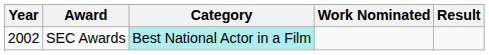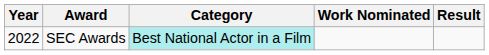 <table class="wikitable">
 <tr>
 <th>Year</th>
 <th>Award</th>
 <th>Category</th>
 <th>Work Nominated</th>
 <th>Result</th>
 </tr>
 <tr>
-<td>2002</td>
+<td>2022</td>
 <td>SEC Awards</td>
 <td style="background: paleturquoise;">Best National Actor in a Film</td>
 <td></td>
 <td></td>
 </tr>
 </table>
